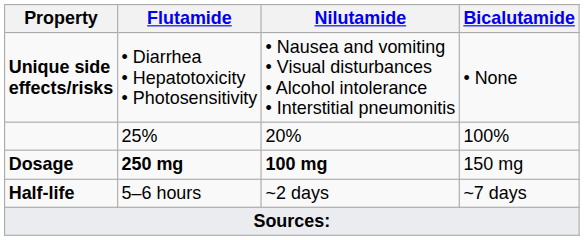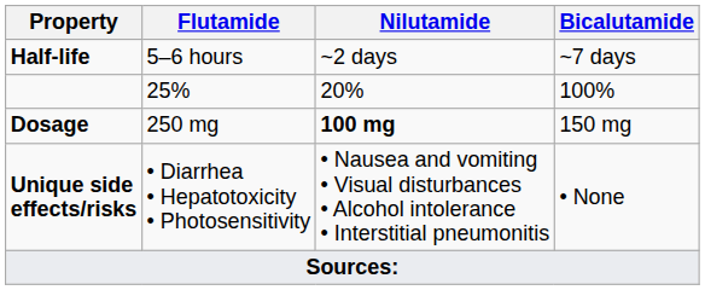 <table class="wikitable floatright">
 <tr>
 <th>Property</th>
 <th><a href='#'>Flutamide</a></th>
 <th><a href='#'>Nilutamide</a></th>
 <th><a href='#'>Bicalutamide</a></th>
 </tr>
 <tr>
-<td><strong>Unique side<br>effects/risks</strong></td>
-<td>• Diarrhea<br>• Hepatotoxicity<br>• Photosensitivity</td>
-<td>• Nausea and vomiting<br>• Visual disturbances<br>• Alcohol intolerance<br>• Interstitial pneumonitis</td>
-<td>• None</td>
+<td><strong>Half-life</strong></td>
+<td>5–6 hours</td>
+<td>~2 days</td>
+<td>~7 days</td>
 </tr>
 <tr>
 <td><strong> </strong></td>
 <td>25%</td>
 <td>20%</td>
 <td>100%</td>
 </tr>
 <tr>
 <td><strong>Dosage</strong></td>
-<td><strong>250 mg </strong></td>
+<td>250 mg </td>
 <td><strong>100 mg </strong></td>
 <td>150 mg </td>
 </tr>
 <tr>
-<td><strong>Half-life</strong></td>
-<td>5–6 hours</td>
-<td>~2 days</td>
-<td>~7 days</td>
+<td><strong>Unique side<br>effects/risks</strong></td>
+<td>• Diarrhea<br>• Hepatotoxicity<br>• Photosensitivity</td>
+<td>• Nausea and vomiting<br>• Visual disturbances<br>• Alcohol intolerance<br>• Interstitial pneumonitis</td>
+<td>• None</td>
 </tr>
 <tr class="sortbottom">
 <td colspan="4" style="width: 1px; background-color:#eaecf0; text-align: center;"><strong>Sources:</strong> </td>
 </tr>
 </table>
